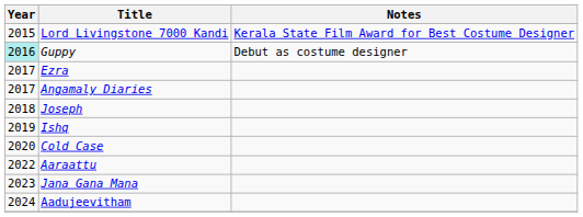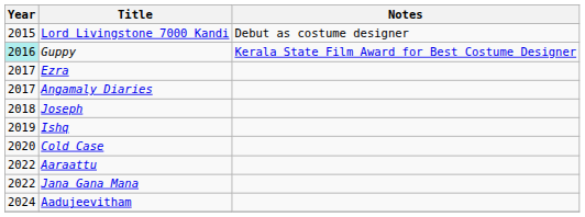 <table class="wikitable plainrowheaders sortable">
 <tr>
 <th>Year</th>
 <th>Title</th>
 <th>Notes</th>
 </tr>
 <tr>
 <td>2015</td>
 <td><a href='#'>Lord Livingstone 7000 Kandi</a></td>
-<td><a href='#'>Kerala State Film Award for Best Costume Designer</a></td>
+<td>Debut as costume designer</td>
 </tr>
 <tr>
 <td style="background: paleturquoise;">2016</td>
 <td><em>Guppy</em></td>
-<td>Debut as costume designer</td>
+<td><a href='#'>Kerala State Film Award for Best Costume Designer</a></td>
 </tr>
 <tr>
 <td>2017</td>
 <td><em><a href='#'>Ezra</a></em></td>
 <td></td>
 </tr>
 <tr>
 <td>2017</td>
 <td><em><a href='#'>Angamaly Diaries</a></em></td>
 <td></td>
 </tr>
 <tr>
 <td>2018</td>
 <td><em><a href='#'>Joseph</a></em></td>
 <td></td>
 </tr>
 <tr>
 <td>2019</td>
 <td><em><a href='#'>Ishq</a></em></td>
 <td></td>
 </tr>
 <tr>
 <td>2020</td>
 <td><a href='#'><em>Cold Case</em></a></td>
 <td></td>
 </tr>
 <tr>
 <td>2022</td>
 <td><em><a href='#'>Aaraattu</a></em></td>
 <td></td>
 </tr>
 <tr>
-<td>2023</td>
+<td>2022</td>
 <td><a href='#'><em>Jana Gana Mana</em></a></td>
 <td></td>
 </tr>
 <tr>
 <td>2024</td>
 <td><a href='#'>Aadujeevitham</a></td>
 <td></td>
 </tr>
 <tr>
 </tr>
 </table>
